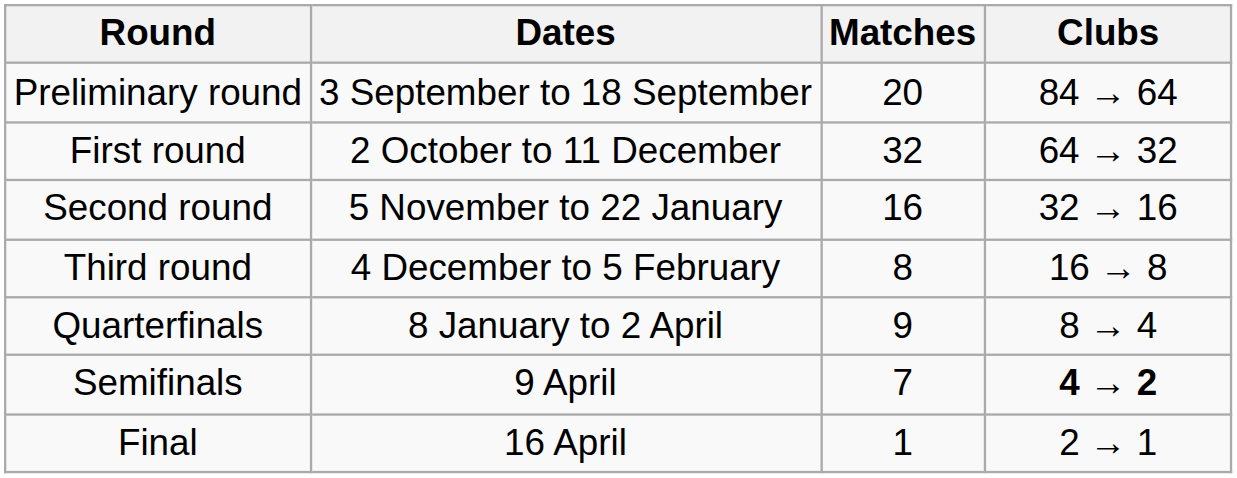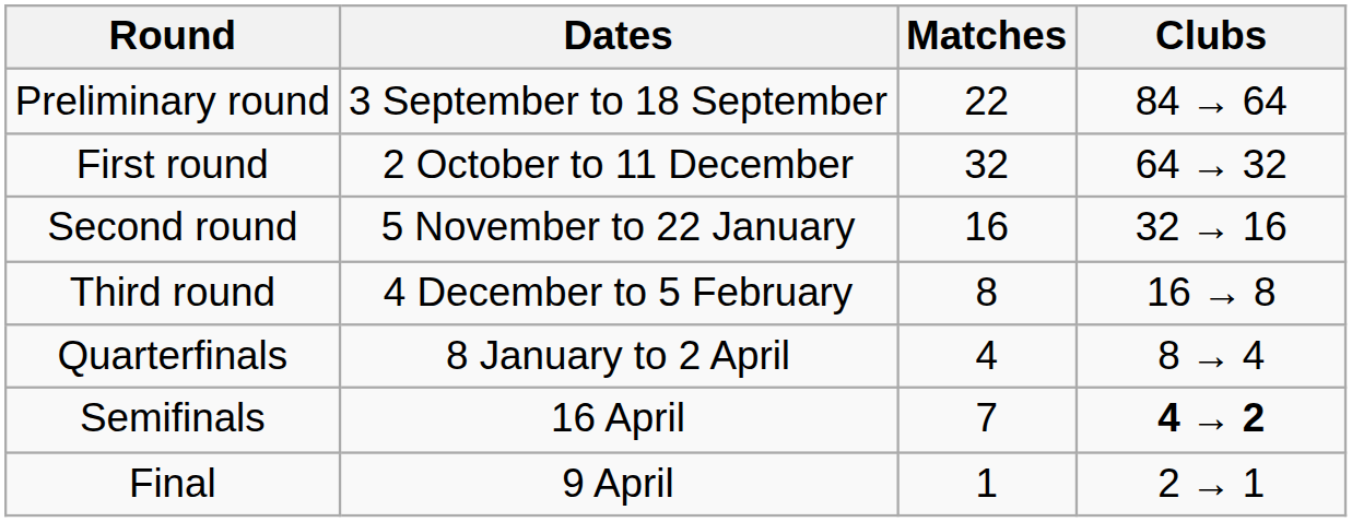 <table class="wikitable">
 <tr>
 <th>Round</th>
 <th>Dates</th>
 <th>Matches</th>
 <th width=100>Clubs</th>
 </tr>
 <tr align=center>
 <td>Preliminary round</td>
 <td>3 September to 18 September</td>
-<td>20</td>
+<td>22</td>
 <td>84 → 64</td>
 </tr>
 <tr align=center>
 <td>First round</td>
 <td>2 October to 11 December</td>
 <td>32</td>
 <td>64 → 32</td>
 </tr>
 <tr align=center>
 <td>Second round</td>
 <td>5 November to 22 January</td>
 <td>16</td>
 <td>32 → 16</td>
 </tr>
 <tr align=center>
 <td>Third round</td>
 <td>4 December to 5 February</td>
 <td>8</td>
 <td>16 → 8</td>
 </tr>
 <tr align=center>
 <td>Quarterfinals</td>
 <td>8 January to 2 April</td>
-<td>9</td>
+<td>4</td>
 <td>8 → 4</td>
 </tr>
 <tr align=center>
 <td>Semifinals</td>
-<td>9 April</td>
+<td>16 April</td>
 <td>7</td>
 <td><strong>4 → 2</strong></td>
 </tr>
 <tr align=center>
 <td>Final</td>
-<td>16 April</td>
+<td>9 April</td>
 <td>1</td>
 <td>2 → 1</td>
 </tr>
 </table>
